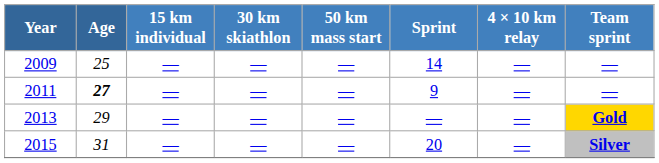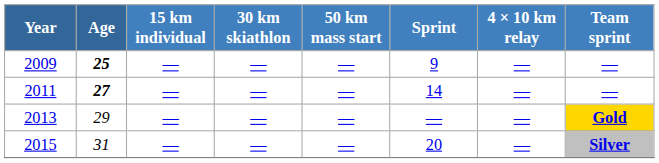 <table class="wikitable" style="font-size:95%; text-align:center; border:grey solid 1px; border-collapse:collapse; background:#ffffff;">
 <tr>
 <th style="background-color:#369; color:white; width:60px;"> Year </th>
 <th style="background-color:#369; color:white; width:40px;"> Age </th>
 <th style="background-color:#4180be; color:white; width:75px;"> 15 km <br> individual </th>
 <th style="background-color:#4180be; color:white; width:75px;"> 30 km <br> skiathlon </th>
 <th style="background-color:#4180be; color:white; width:75px;"> 50 km <br> mass start </th>
 <th style="background-color:#4180be; color:white; width:75px;"> Sprint </th>
 <th style="background-color:#4180be; color:white; width:75px;"> 4 × 10 km <br> relay </th>
 <th style="background-color:#4180be; color:white; width:75px;"> Team <br> sprint </th>
 </tr>
 <tr>
 <td><a href='#'>2009</a></td>
-<td><em>25</em></td>
+<td><strong><em>25</em></strong></td>
 <td><a href='#'>—</a></td>
 <td><a href='#'>—</a></td>
 <td><a href='#'>—</a></td>
-<td><a href='#'>14</a></td>
+<td><a href='#'>9</a></td>
 <td><a href='#'>—</a></td>
 <td><a href='#'>—</a></td>
 </tr>
 <tr>
 <td><a href='#'>2011</a></td>
 <td><strong><em>27</em></strong></td>
 <td><a href='#'>—</a></td>
 <td><a href='#'>—</a></td>
 <td><a href='#'>—</a></td>
-<td><a href='#'>9</a></td>
+<td><a href='#'>14</a></td>
 <td><a href='#'>—</a></td>
 <td><a href='#'>—</a></td>
 </tr>
 <tr>
 <td><a href='#'>2013</a></td>
 <td><em>29</em></td>
 <td><a href='#'>—</a></td>
 <td><a href='#'>—</a></td>
 <td><a href='#'>—</a></td>
 <td><a href='#'>—</a></td>
 <td><a href='#'>—</a></td>
 <td style="background:gold;"><a href='#'><strong>Gold</strong></a></td>
 </tr>
 <tr>
 <td><a href='#'>2015</a></td>
 <td><em>31</em></td>
 <td><a href='#'>—</a></td>
 <td><a href='#'>—</a></td>
 <td><a href='#'>—</a></td>
 <td><a href='#'>20</a></td>
 <td><a href='#'>—</a></td>
 <td style="background:silver;"><a href='#'><strong>Silver</strong></a></td>
 </tr>
 <tr>
 </tr>
 </table>
